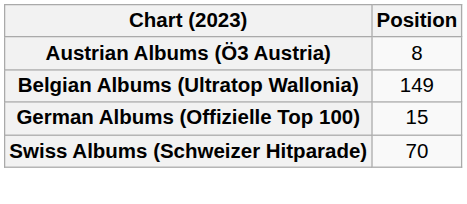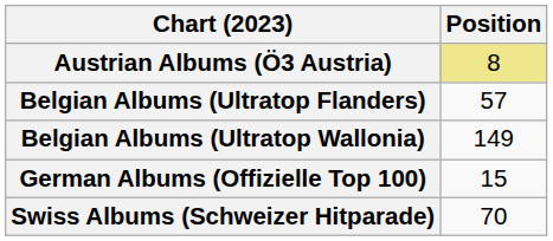 <table class="wikitable sortable plainrowheaders" style="text-align:center">
 <tr>
 <th scope="col">Chart (2023)</th>
 <th scope="col">Position</th>
 </tr>
 <tr>
 <th scope="row">Austrian Albums (Ö3 Austria)</th>
-<td>8</td>
+<td style="background: khaki;">8</td>
+</tr>
+<tr>
+<th scope="row">Belgian Albums (Ultratop Flanders)</th>
+<td>57</td>
 </tr>
 <tr>
 <th scope="row">Belgian Albums (Ultratop Wallonia)</th>
 <td>149</td>
 </tr>
 <tr>
 <th scope="row">German Albums (Offizielle Top 100)</th>
 <td>15</td>
 </tr>
 <tr>
 <th scope="row">Swiss Albums (Schweizer Hitparade)</th>
 <td>70</td>
 </tr>
 </table>
